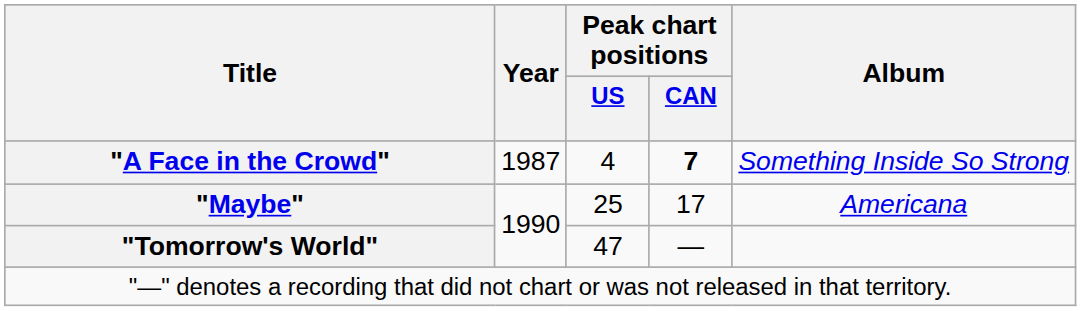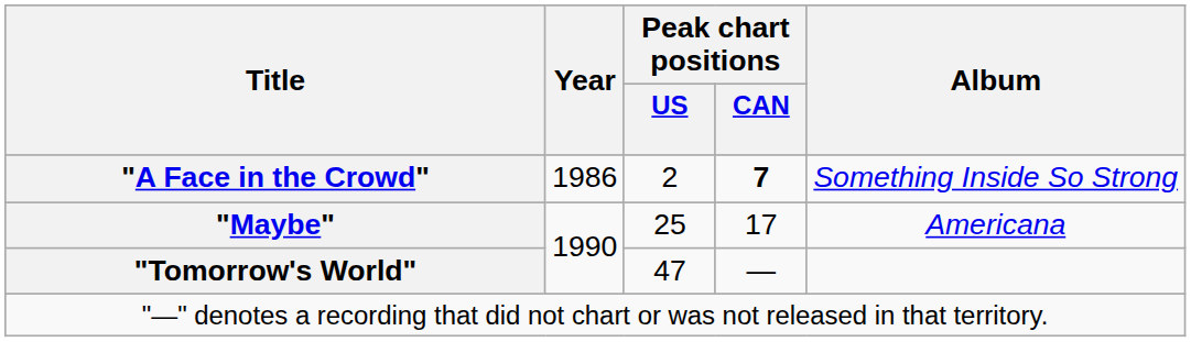 <table class="wikitable plainrowheaders" style="text-align:center;">
 <tr>
 <th scope="col" rowspan="2" style="width:18em;">Title</th>
 <th scope="col" rowspan="2">Year</th>
 <th scope="col" colspan="2">Peak chart<br>positions</th>
 <th scope="col" rowspan="2">Album</th>
 </tr>
 <tr>
 <th scope="col" style="width:3em;font-size:90%;"><a href='#'>US<br></a><br></th>
 <th scope="col" style="width:3em;font-size:90%;"><a href='#'>CAN<br></a><br></th>
 </tr>
 <tr>
 <th scope="row">"<a href='#'>A Face in the Crowd</a>"<br></th>
-<td>1987</td>
-<td>4</td>
+<td>1986</td>
+<td>2</td>
 <td><strong>7</strong></td>
 <td><em><a href='#'>Something Inside So Strong</a></em></td>
 </tr>
 <tr>
 <th scope="row">"<a href='#'>Maybe</a>"<br></th>
 <td rowspan="2">1990</td>
 <td>25</td>
 <td>17</td>
 <td><em><a href='#'>Americana</a></em></td>
 </tr>
 <tr>
 <th scope="row">"Tomorrow's World"</th>
 <td>47</td>
 <td>—</td>
 <td></td>
 </tr>
 <tr>
 <td colspan="5" style="font-size:90%">"—" denotes a recording that did not chart or was not released in that territory.</td>
 </tr>
 </table>
